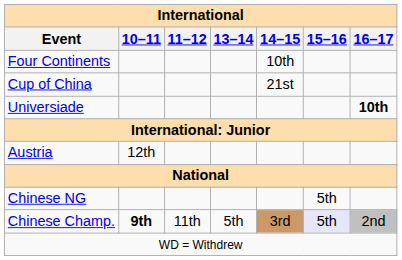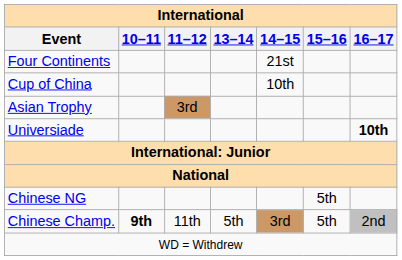 <table class="wikitable" style="text-align:center">
 <tr>
 <th style="background-color: #ffdead; " colspan=7 align=center>International</th>
 </tr>
 <tr>
 <th>Event</th>
 <th><a href='#'>10–11</a></th>
 <th><a href='#'>11–12</a></th>
 <th><a href='#'>13–14</a></th>
 <th><a href='#'>14–15</a></th>
 <th><a href='#'>15–16</a></th>
 <th><a href='#'>16–17</a></th>
 </tr>
 <tr>
 <td align=left><a href='#'>Four Continents</a></td>
 <td></td>
 <td></td>
 <td></td>
-<td>10th</td>
+<td>21st</td>
 <td></td>
 <td></td>
 </tr>
 <tr>
 <td align=left> <a href='#'>Cup of China</a></td>
 <td></td>
 <td></td>
 <td></td>
-<td>21st</td>
+<td>10th</td>
+<td></td>
+<td></td>
+</tr>
+<tr>
+<td align=left><a href='#'>Asian Trophy</a></td>
+<td></td>
+<td bgcolor=cc9966>3rd</td>
+<td></td>
+<td></td>
 <td></td>
 <td></td>
 </tr>
 <tr>
 <td align=left><a href='#'>Universiade</a></td>
 <td></td>
 <td></td>
 <td></td>
 <td></td>
 <td></td>
 <td><strong>10th</strong></td>
 </tr>
 <tr>
 <th style="background-color: #ffdead; " colspan=7 align=center>International: Junior</th>
-</tr>
-<tr>
-<td align=left> <a href='#'>Austria</a></td>
-<td>12th</td>
-<td></td>
-<td></td>
-<td></td>
-<td></td>
-<td></td>
 </tr>
 <tr>
 <th style="background-color: #ffdead; " colspan=7 align=center>National</th>
 </tr>
 <tr>
 <td align=left><a href='#'>Chinese NG</a></td>
 <td></td>
 <td></td>
 <td></td>
 <td></td>
 <td>5th</td>
 <td></td>
 </tr>
 <tr>
 <td align=left><a href='#'>Chinese Champ.</a></td>
 <td><strong>9th</strong></td>
 <td>11th</td>
 <td>5th</td>
 <td bgcolor=cc9966>3rd</td>
-<td style="background: lavender;">5th</td>
+<td>5th</td>
 <td bgcolor=silver>2nd</td>
 </tr>
 <tr>
 <td colspan=7 align=center><small> WD = Withdrew </small></td>
 </tr>
 </table>
